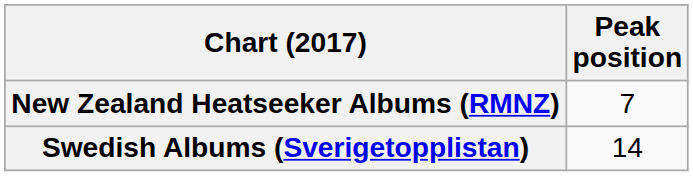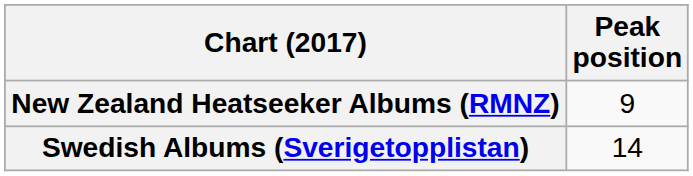 <table class="wikitable sortable plainrowheaders" style="text-align:center">
 <tr>
 <th scope="col">Chart (2017)</th>
 <th scope="col">Peak<br> position</th>
 </tr>
 <tr>
 <th scope="row">New Zealand Heatseeker Albums (<a href='#'>RMNZ</a>)</th>
-<td>7</td>
+<td>9</td>
 </tr>
 <tr>
 <th scope="row">Swedish Albums (<a href='#'>Sverigetopplistan</a>)</th>
 <td>14</td>
 </tr>
 </table>
